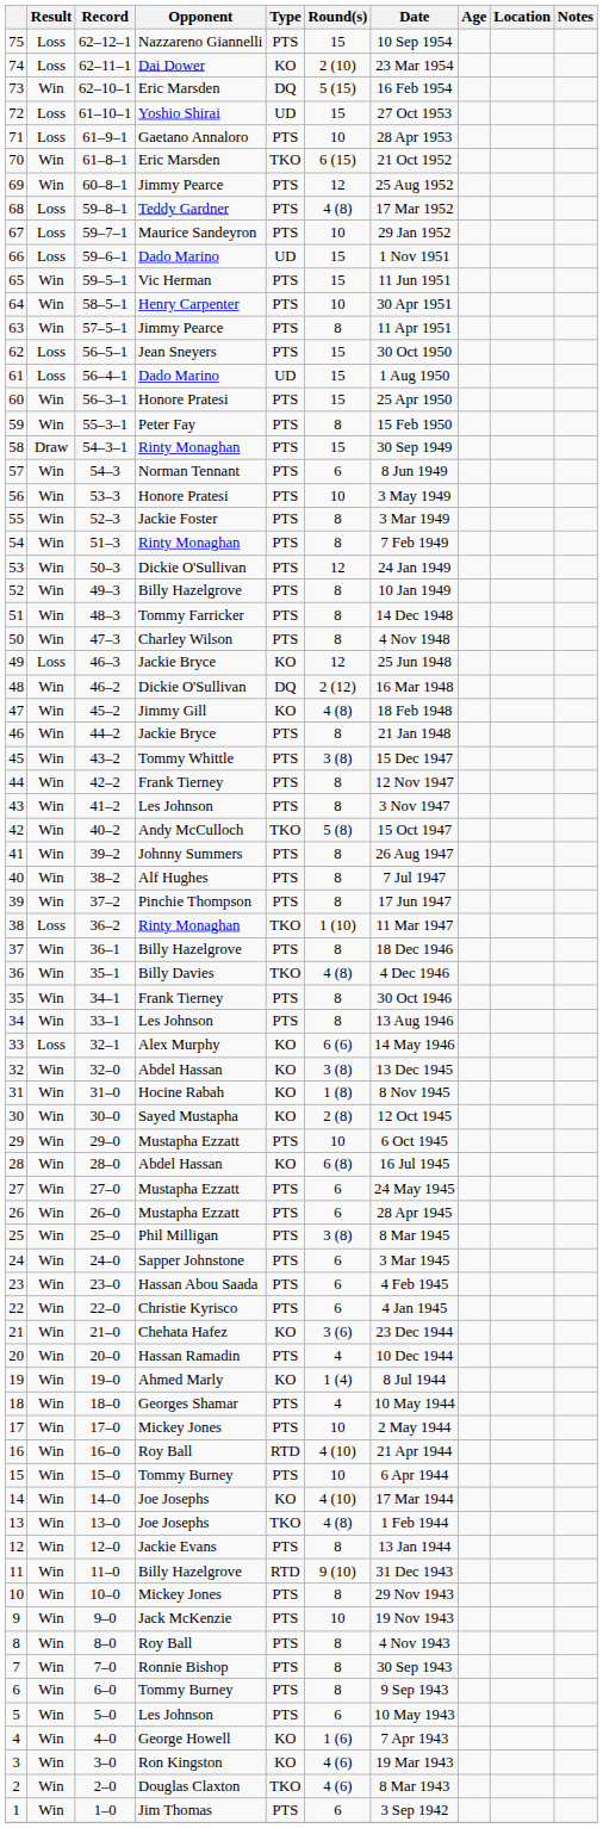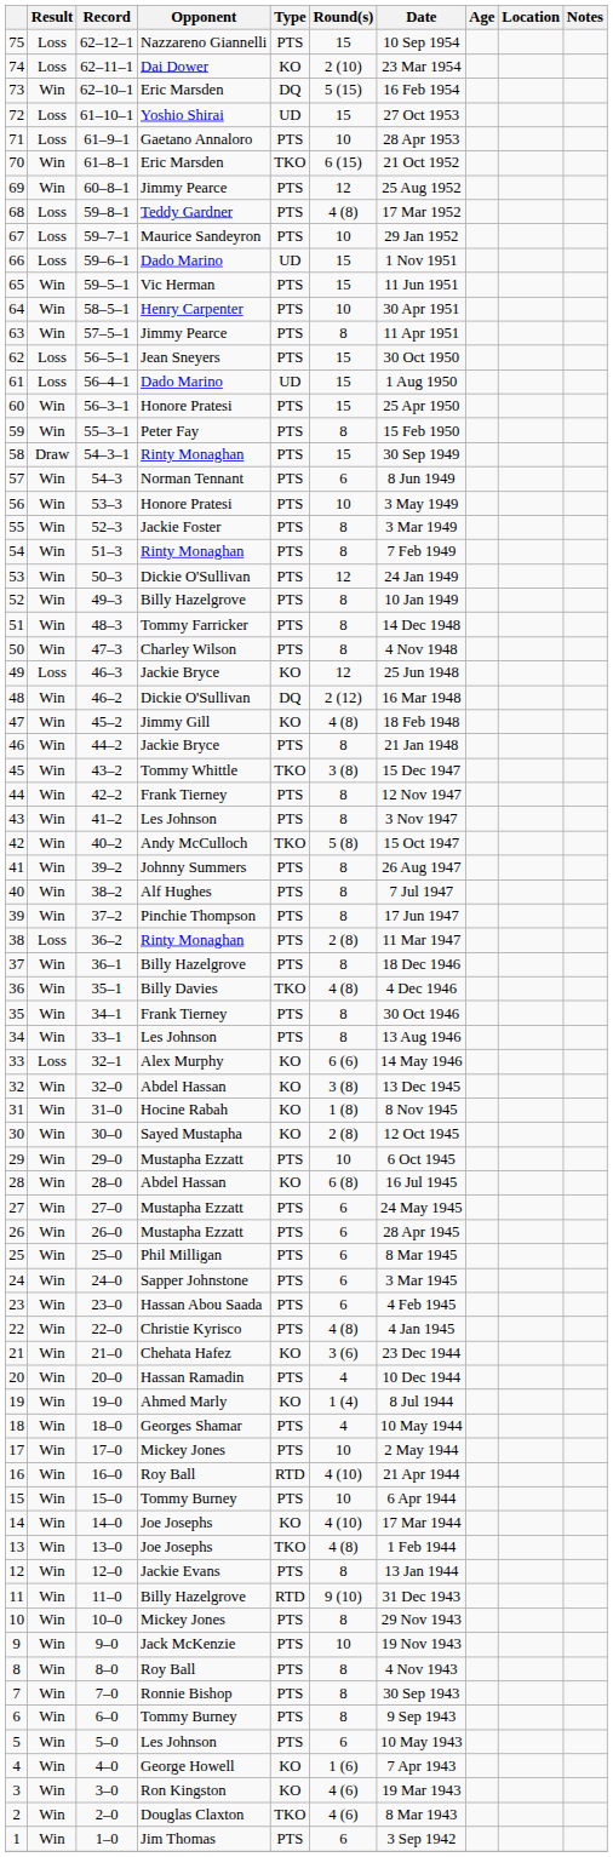 <table class="wikitable" style="text-align:center">
 <tr>
 <th></th>
 <th>Result</th>
 <th>Record</th>
 <th>Opponent</th>
 <th>Type</th>
 <th>Round(s)</th>
 <th>Date</th>
 <th>Age</th>
 <th>Location</th>
 <th>Notes</th>
 </tr>
 <tr>
 <td>75</td>
 <td>Loss</td>
 <td>62–12–1</td>
 <td align=left>Nazzareno Giannelli</td>
 <td>PTS</td>
 <td>15</td>
 <td>10 Sep 1954</td>
 <td style="text-align:left;"></td>
 <td style="text-align:left;"></td>
 <td style="text-align:left;"></td>
 </tr>
 <tr>
 <td>74</td>
 <td>Loss</td>
 <td>62–11–1</td>
 <td align=left><a href='#'>Dai Dower</a></td>
 <td>KO</td>
 <td>2 (10)</td>
 <td>23 Mar 1954</td>
 <td style="text-align:left;"></td>
 <td style="text-align:left;"></td>
 <td></td>
 </tr>
 <tr>
 <td>73</td>
 <td>Win</td>
 <td>62–10–1</td>
 <td align=left>Eric Marsden</td>
 <td>DQ</td>
 <td>5 (15)</td>
 <td>16 Feb 1954</td>
 <td style="text-align:left;"></td>
 <td style="text-align:left;"></td>
 <td style="text-align:left;"></td>
 </tr>
 <tr>
 <td>72</td>
 <td>Loss</td>
 <td>61–10–1</td>
 <td align=left><a href='#'>Yoshio Shirai</a></td>
 <td>UD</td>
 <td>15</td>
 <td>27 Oct 1953</td>
 <td style="text-align:left;"></td>
 <td style="text-align:left;"></td>
 <td style="text-align:left;"></td>
 </tr>
 <tr>
 <td>71</td>
 <td>Loss</td>
 <td>61–9–1</td>
 <td align=left>Gaetano Annaloro</td>
 <td>PTS</td>
 <td>10</td>
 <td>28 Apr 1953</td>
 <td style="text-align:left;"></td>
 <td style="text-align:left;"></td>
 <td></td>
 </tr>
 <tr>
 <td>70</td>
 <td>Win</td>
 <td>61–8–1</td>
 <td align=left>Eric Marsden</td>
 <td>TKO</td>
 <td>6 (15)</td>
 <td>21 Oct 1952</td>
 <td style="text-align:left;"></td>
 <td style="text-align:left;"></td>
 <td style="text-align:left;"></td>
 </tr>
 <tr>
 <td>69</td>
 <td>Win</td>
 <td>60–8–1</td>
 <td align=left>Jimmy Pearce</td>
 <td>PTS</td>
 <td>12</td>
 <td>25 Aug 1952</td>
 <td style="text-align:left;"></td>
 <td style="text-align:left;"></td>
 <td></td>
 </tr>
 <tr>
 <td>68</td>
 <td>Loss</td>
 <td>59–8–1</td>
 <td align=left><a href='#'>Teddy Gardner</a></td>
 <td>PTS</td>
 <td>4 (8)</td>
 <td>17 Mar 1952</td>
 <td style="text-align:left;"></td>
 <td style="text-align:left;"></td>
 <td style="text-align:left;"></td>
 </tr>
 <tr>
 <td>67</td>
 <td>Loss</td>
 <td>59–7–1</td>
 <td align=left>Maurice Sandeyron</td>
 <td>PTS</td>
 <td>10</td>
 <td>29 Jan 1952</td>
 <td style="text-align:left;"></td>
 <td style="text-align:left;"></td>
 <td></td>
 </tr>
 <tr>
 <td>66</td>
 <td>Loss</td>
 <td>59–6–1</td>
 <td align=left><a href='#'>Dado Marino</a></td>
 <td>UD</td>
 <td>15</td>
 <td>1 Nov 1951</td>
 <td style="text-align:left;"></td>
 <td style="text-align:left;"></td>
 <td style="text-align:left;"></td>
 </tr>
 <tr>
 <td>65</td>
 <td>Win</td>
 <td>59–5–1</td>
 <td align=left>Vic Herman</td>
 <td>PTS</td>
 <td>15</td>
 <td>11 Jun 1951</td>
 <td style="text-align:left;"></td>
 <td style="text-align:left;"></td>
 <td style="text-align:left;"></td>
 </tr>
 <tr>
 <td>64</td>
 <td>Win</td>
 <td>58–5–1</td>
 <td align=left><a href='#'>Henry Carpenter</a></td>
 <td>PTS</td>
 <td>10</td>
 <td>30 Apr 1951</td>
 <td style="text-align:left;"></td>
 <td style="text-align:left;"></td>
 <td></td>
 </tr>
 <tr>
 <td>63</td>
 <td>Win</td>
 <td>57–5–1</td>
 <td align=left>Jimmy Pearce</td>
 <td>PTS</td>
 <td>8</td>
 <td>11 Apr 1951</td>
 <td style="text-align:left;"></td>
 <td style="text-align:left;"></td>
 <td></td>
 </tr>
 <tr>
 <td>62</td>
 <td>Loss</td>
 <td>56–5–1</td>
 <td align=left>Jean Sneyers</td>
 <td>PTS</td>
 <td>15</td>
 <td>30 Oct 1950</td>
 <td style="text-align:left;"></td>
 <td style="text-align:left;"></td>
 <td style="text-align:left;"></td>
 </tr>
 <tr>
 <td>61</td>
 <td>Loss</td>
 <td>56–4–1</td>
 <td align=left><a href='#'>Dado Marino</a></td>
 <td>UD</td>
 <td>15</td>
 <td>1 Aug 1950</td>
 <td style="text-align:left;"></td>
 <td style="text-align:left;"></td>
 <td style="text-align:left;"></td>
 </tr>
 <tr>
 <td>60</td>
 <td>Win</td>
 <td>56–3–1</td>
 <td align=left>Honore Pratesi</td>
 <td>PTS</td>
 <td>15</td>
 <td>25 Apr 1950</td>
 <td style="text-align:left;"></td>
 <td style="text-align:left;"></td>
 <td style="text-align:left;"></td>
 </tr>
 <tr>
 <td>59</td>
 <td>Win</td>
 <td>55–3–1</td>
 <td align=left>Peter Fay</td>
 <td>PTS</td>
 <td>8</td>
 <td>15 Feb 1950</td>
 <td style="text-align:left;"></td>
 <td style="text-align:left;"></td>
 <td></td>
 </tr>
 <tr>
 <td>58</td>
 <td>Draw</td>
 <td>54–3–1</td>
 <td align=left><a href='#'>Rinty Monaghan</a></td>
 <td>PTS</td>
 <td>15</td>
 <td>30 Sep 1949</td>
 <td style="text-align:left;"></td>
 <td style="text-align:left;"></td>
 <td style="text-align:left;"></td>
 </tr>
 <tr>
 <td>57</td>
 <td>Win</td>
 <td>54–3</td>
 <td align=left>Norman Tennant</td>
 <td>PTS</td>
 <td>6</td>
 <td>8 Jun 1949</td>
 <td style="text-align:left;"></td>
 <td style="text-align:left;"></td>
 <td></td>
 </tr>
 <tr>
 <td>56</td>
 <td>Win</td>
 <td>53–3</td>
 <td align=left>Honore Pratesi</td>
 <td>PTS</td>
 <td>10</td>
 <td>3 May 1949</td>
 <td style="text-align:left;"></td>
 <td style="text-align:left;"></td>
 <td></td>
 </tr>
 <tr>
 <td>55</td>
 <td>Win</td>
 <td>52–3</td>
 <td align=left>Jackie Foster</td>
 <td>PTS</td>
 <td>8</td>
 <td>3 Mar 1949</td>
 <td style="text-align:left;"></td>
 <td style="text-align:left;"></td>
 <td></td>
 </tr>
 <tr>
 <td>54</td>
 <td>Win</td>
 <td>51–3</td>
 <td align=left><a href='#'>Rinty Monaghan</a></td>
 <td>PTS</td>
 <td>8</td>
 <td>7 Feb 1949</td>
 <td style="text-align:left;"></td>
 <td style="text-align:left;"></td>
 <td></td>
 </tr>
 <tr>
 <td>53</td>
 <td>Win</td>
 <td>50–3</td>
 <td align=left>Dickie O'Sullivan</td>
 <td>PTS</td>
 <td>12</td>
 <td>24 Jan 1949</td>
 <td style="text-align:left;"></td>
 <td style="text-align:left;"></td>
 <td></td>
 </tr>
 <tr>
 <td>52</td>
 <td>Win</td>
 <td>49–3</td>
 <td align=left>Billy Hazelgrove</td>
 <td>PTS</td>
 <td>8</td>
 <td>10 Jan 1949</td>
 <td style="text-align:left;"></td>
 <td style="text-align:left;"></td>
 <td></td>
 </tr>
 <tr>
 <td>51</td>
 <td>Win</td>
 <td>48–3</td>
 <td align=left>Tommy Farricker</td>
 <td>PTS</td>
 <td>8</td>
 <td>14 Dec 1948</td>
 <td style="text-align:left;"></td>
 <td style="text-align:left;"></td>
 <td></td>
 </tr>
 <tr>
 <td>50</td>
 <td>Win</td>
 <td>47–3</td>
 <td align=left>Charley Wilson</td>
 <td>PTS</td>
 <td>8</td>
 <td>4 Nov 1948</td>
 <td style="text-align:left;"></td>
 <td style="text-align:left;"></td>
 <td></td>
 </tr>
 <tr>
 <td>49</td>
 <td>Loss</td>
 <td>46–3</td>
 <td align=left>Jackie Bryce</td>
 <td>KO</td>
 <td>12</td>
 <td>25 Jun 1948</td>
 <td style="text-align:left;"></td>
 <td style="text-align:left;"></td>
 <td></td>
 </tr>
 <tr>
 <td>48</td>
 <td>Win</td>
 <td>46–2</td>
 <td align=left>Dickie O'Sullivan</td>
 <td>DQ</td>
 <td>2 (12)</td>
 <td>16 Mar 1948</td>
 <td style="text-align:left;"></td>
 <td style="text-align:left;"></td>
 <td style="text-align:left;"></td>
 </tr>
 <tr>
 <td>47</td>
 <td>Win</td>
 <td>45–2</td>
 <td align=left>Jimmy Gill</td>
 <td>KO</td>
 <td>4 (8)</td>
 <td>18 Feb 1948</td>
 <td style="text-align:left;"></td>
 <td style="text-align:left;"></td>
 <td></td>
 </tr>
 <tr>
 <td>46</td>
 <td>Win</td>
 <td>44–2</td>
 <td align=left>Jackie Bryce</td>
 <td>PTS</td>
 <td>8</td>
 <td>21 Jan 1948</td>
 <td style="text-align:left;"></td>
 <td style="text-align:left;"></td>
 <td></td>
 </tr>
 <tr>
 <td>45</td>
 <td>Win</td>
 <td>43–2</td>
 <td align=left>Tommy Whittle</td>
-<td>PTS</td>
+<td>TKO</td>
 <td>3 (8)</td>
 <td>15 Dec 1947</td>
 <td style="text-align:left;"></td>
 <td style="text-align:left;"></td>
 <td></td>
 </tr>
 <tr>
 <td>44</td>
 <td>Win</td>
 <td>42–2</td>
 <td align=left>Frank Tierney</td>
 <td>PTS</td>
 <td>8</td>
 <td>12 Nov 1947</td>
 <td style="text-align:left;"></td>
 <td style="text-align:left;"></td>
 <td></td>
 </tr>
 <tr>
 <td>43</td>
 <td>Win</td>
 <td>41–2</td>
 <td align=left>Les Johnson</td>
 <td>PTS</td>
 <td>8</td>
 <td>3 Nov 1947</td>
 <td style="text-align:left;"></td>
 <td style="text-align:left;"></td>
 <td></td>
 </tr>
 <tr>
 <td>42</td>
 <td>Win</td>
 <td>40–2</td>
 <td align=left>Andy McCulloch</td>
 <td>TKO</td>
 <td>5 (8)</td>
 <td>15 Oct 1947</td>
 <td style="text-align:left;"></td>
 <td style="text-align:left;"></td>
 <td></td>
 </tr>
 <tr>
 <td>41</td>
 <td>Win</td>
 <td>39–2</td>
 <td align=left>Johnny Summers</td>
 <td>PTS</td>
 <td>8</td>
 <td>26 Aug 1947</td>
 <td style="text-align:left;"></td>
 <td style="text-align:left;"></td>
 <td></td>
 </tr>
 <tr>
 <td>40</td>
 <td>Win</td>
 <td>38–2</td>
 <td align=left>Alf Hughes</td>
 <td>PTS</td>
 <td>8</td>
 <td>7 Jul 1947</td>
 <td style="text-align:left;"></td>
 <td style="text-align:left;"></td>
 <td></td>
 </tr>
 <tr>
 <td>39</td>
 <td>Win</td>
 <td>37–2</td>
 <td align=left>Pinchie Thompson</td>
 <td>PTS</td>
 <td>8</td>
 <td>17 Jun 1947</td>
 <td style="text-align:left;"></td>
 <td style="text-align:left;"></td>
 <td></td>
 </tr>
 <tr>
 <td>38</td>
 <td>Loss</td>
 <td>36–2</td>
 <td align=left><a href='#'>Rinty Monaghan</a></td>
-<td>TKO</td>
-<td>1 (10)</td>
+<td>PTS</td>
+<td>2 (8)</td>
 <td>11 Mar 1947</td>
 <td style="text-align:left;"></td>
 <td style="text-align:left;"></td>
 <td></td>
 </tr>
 <tr>
 <td>37</td>
 <td>Win</td>
 <td>36–1</td>
 <td align=left>Billy Hazelgrove</td>
 <td>PTS</td>
 <td>8</td>
 <td>18 Dec 1946</td>
 <td style="text-align:left;"></td>
 <td style="text-align:left;"></td>
 <td></td>
 </tr>
 <tr>
 <td>36</td>
 <td>Win</td>
 <td>35–1</td>
 <td align=left>Billy Davies</td>
 <td>TKO</td>
 <td>4 (8)</td>
 <td>4 Dec 1946</td>
 <td style="text-align:left;"></td>
 <td style="text-align:left;"></td>
 <td></td>
 </tr>
 <tr>
 <td>35</td>
 <td>Win</td>
 <td>34–1</td>
 <td align=left>Frank Tierney</td>
 <td>PTS</td>
 <td>8</td>
 <td>30 Oct 1946</td>
 <td style="text-align:left;"></td>
 <td style="text-align:left;"></td>
 <td></td>
 </tr>
 <tr>
 <td>34</td>
 <td>Win</td>
 <td>33–1</td>
 <td align=left>Les Johnson</td>
 <td>PTS</td>
 <td>8</td>
 <td>13 Aug 1946</td>
 <td style="text-align:left;"></td>
 <td style="text-align:left;"></td>
 <td></td>
 </tr>
 <tr>
 <td>33</td>
 <td>Loss</td>
 <td>32–1</td>
 <td align=left>Alex Murphy</td>
 <td>KO</td>
 <td>6 (6)</td>
 <td>14 May 1946</td>
 <td style="text-align:left;"></td>
 <td style="text-align:left;"></td>
 <td></td>
 </tr>
 <tr>
 <td>32</td>
 <td>Win</td>
 <td>32–0</td>
 <td align=left>Abdel Hassan</td>
 <td>KO</td>
 <td>3 (8)</td>
 <td>13 Dec 1945</td>
 <td style="text-align:left;"></td>
 <td style="text-align:left;"></td>
 <td></td>
 </tr>
 <tr>
 <td>31</td>
 <td>Win</td>
 <td>31–0</td>
 <td align=left>Hocine Rabah</td>
 <td>KO</td>
 <td>1 (8)</td>
 <td>8 Nov 1945</td>
 <td style="text-align:left;"></td>
 <td style="text-align:left;"></td>
 <td></td>
 </tr>
 <tr>
 <td>30</td>
 <td>Win</td>
 <td>30–0</td>
 <td align=left>Sayed Mustapha</td>
 <td>KO</td>
 <td>2 (8)</td>
 <td>12 Oct 1945</td>
 <td style="text-align:left;"></td>
 <td style="text-align:left;"></td>
 <td></td>
 </tr>
 <tr>
 <td>29</td>
 <td>Win</td>
 <td>29–0</td>
 <td align=left>Mustapha Ezzatt</td>
 <td>PTS</td>
 <td>10</td>
 <td>6 Oct 1945</td>
 <td style="text-align:left;"></td>
 <td style="text-align:left;"></td>
 <td></td>
 </tr>
 <tr>
 <td>28</td>
 <td>Win</td>
 <td>28–0</td>
 <td align=left>Abdel Hassan</td>
 <td>KO</td>
 <td>6 (8)</td>
 <td>16 Jul 1945</td>
 <td style="text-align:left;"></td>
 <td style="text-align:left;"></td>
 <td></td>
 </tr>
 <tr>
 <td>27</td>
 <td>Win</td>
 <td>27–0</td>
 <td align=left>Mustapha Ezzatt</td>
 <td>PTS</td>
 <td>6</td>
 <td>24 May 1945</td>
 <td style="text-align:left;"></td>
 <td style="text-align:left;"></td>
 <td></td>
 </tr>
 <tr>
 <td>26</td>
 <td>Win</td>
 <td>26–0</td>
 <td align=left>Mustapha Ezzatt</td>
 <td>PTS</td>
 <td>6</td>
 <td>28 Apr 1945</td>
 <td style="text-align:left;"></td>
 <td style="text-align:left;"></td>
 <td></td>
 </tr>
 <tr>
 <td>25</td>
 <td>Win</td>
 <td>25–0</td>
 <td align=left>Phil Milligan</td>
 <td>PTS</td>
-<td>3 (8)</td>
+<td>6</td>
 <td>8 Mar 1945</td>
 <td style="text-align:left;"></td>
 <td style="text-align:left;"></td>
 <td></td>
 </tr>
 <tr>
 <td>24</td>
 <td>Win</td>
 <td>24–0</td>
 <td align=left>Sapper Johnstone</td>
 <td>PTS</td>
 <td>6</td>
 <td>3 Mar 1945</td>
 <td style="text-align:left;"></td>
 <td style="text-align:left;"></td>
 <td></td>
 </tr>
 <tr>
 <td>23</td>
 <td>Win</td>
 <td>23–0</td>
 <td align=left>Hassan Abou Saada</td>
 <td>PTS</td>
 <td>6</td>
 <td>4 Feb 1945</td>
 <td style="text-align:left;"></td>
 <td style="text-align:left;"></td>
 <td></td>
 </tr>
 <tr>
 <td>22</td>
 <td>Win</td>
 <td>22–0</td>
 <td align=left>Christie Kyrisco</td>
 <td>PTS</td>
-<td>6</td>
+<td>4 (8)</td>
 <td>4 Jan 1945</td>
 <td style="text-align:left;"></td>
 <td style="text-align:left;"></td>
 <td></td>
 </tr>
 <tr>
 <td>21</td>
 <td>Win</td>
 <td>21–0</td>
 <td align=left>Chehata Hafez</td>
 <td>KO</td>
 <td>3 (6)</td>
 <td>23 Dec 1944</td>
 <td style="text-align:left;"></td>
 <td style="text-align:left;"></td>
 <td></td>
 </tr>
 <tr>
 <td>20</td>
 <td>Win</td>
 <td>20–0</td>
 <td align=left>Hassan Ramadin</td>
 <td>PTS</td>
 <td>4</td>
 <td>10 Dec 1944</td>
 <td style="text-align:left;"></td>
 <td style="text-align:left;"></td>
 <td></td>
 </tr>
 <tr>
 <td>19</td>
 <td>Win</td>
 <td>19–0</td>
 <td align=left>Ahmed Marly</td>
 <td>KO</td>
 <td>1 (4)</td>
 <td>8 Jul 1944</td>
 <td style="text-align:left;"></td>
 <td style="text-align:left;"></td>
 <td></td>
 </tr>
 <tr>
 <td>18</td>
 <td>Win</td>
 <td>18–0</td>
 <td align=left>Georges Shamar</td>
 <td>PTS</td>
 <td>4</td>
 <td>10 May 1944</td>
 <td style="text-align:left;"></td>
 <td style="text-align:left;"></td>
 <td></td>
 </tr>
 <tr>
 <td>17</td>
 <td>Win</td>
 <td>17–0</td>
 <td align=left>Mickey Jones</td>
 <td>PTS</td>
 <td>10</td>
 <td>2 May 1944</td>
 <td style="text-align:left;"></td>
 <td style="text-align:left;"></td>
 <td></td>
 </tr>
 <tr>
 <td>16</td>
 <td>Win</td>
 <td>16–0</td>
 <td align=left>Roy Ball</td>
 <td>RTD</td>
 <td>4 (10)</td>
 <td>21 Apr 1944</td>
 <td style="text-align:left;"></td>
 <td style="text-align:left;"></td>
 <td></td>
 </tr>
 <tr>
 <td>15</td>
 <td>Win</td>
 <td>15–0</td>
 <td align=left>Tommy Burney</td>
 <td>PTS</td>
 <td>10</td>
 <td>6 Apr 1944</td>
 <td style="text-align:left;"></td>
 <td style="text-align:left;"></td>
 <td></td>
 </tr>
 <tr>
 <td>14</td>
 <td>Win</td>
 <td>14–0</td>
 <td align=left>Joe Josephs</td>
 <td>KO</td>
 <td>4 (10)</td>
 <td>17 Mar 1944</td>
 <td style="text-align:left;"></td>
 <td style="text-align:left;"></td>
 <td></td>
 </tr>
 <tr>
 <td>13</td>
 <td>Win</td>
 <td>13–0</td>
 <td align=left>Joe Josephs</td>
 <td>TKO</td>
 <td>4 (8)</td>
 <td>1 Feb 1944</td>
 <td style="text-align:left;"></td>
 <td style="text-align:left;"></td>
 <td></td>
 </tr>
 <tr>
 <td>12</td>
 <td>Win</td>
 <td>12–0</td>
 <td align=left>Jackie Evans</td>
 <td>PTS</td>
 <td>8</td>
 <td>13 Jan 1944</td>
 <td style="text-align:left;"></td>
 <td style="text-align:left;"></td>
 <td></td>
 </tr>
 <tr>
 <td>11</td>
 <td>Win</td>
 <td>11–0</td>
 <td align=left>Billy Hazelgrove</td>
 <td>RTD</td>
 <td>9 (10)</td>
 <td>31 Dec 1943</td>
 <td style="text-align:left;"></td>
 <td style="text-align:left;"></td>
 <td></td>
 </tr>
 <tr>
 <td>10</td>
 <td>Win</td>
 <td>10–0</td>
 <td align=left>Mickey Jones</td>
 <td>PTS</td>
 <td>8</td>
 <td>29 Nov 1943</td>
 <td style="text-align:left;"></td>
 <td style="text-align:left;"></td>
 <td></td>
 </tr>
 <tr>
 <td>9</td>
 <td>Win</td>
 <td>9–0</td>
 <td align=left>Jack McKenzie</td>
 <td>PTS</td>
 <td>10</td>
 <td>19 Nov 1943</td>
 <td style="text-align:left;"></td>
 <td style="text-align:left;"></td>
 <td></td>
 </tr>
 <tr>
 <td>8</td>
 <td>Win</td>
 <td>8–0</td>
 <td align=left>Roy Ball</td>
 <td>PTS</td>
 <td>8</td>
 <td>4 Nov 1943</td>
 <td style="text-align:left;"></td>
 <td style="text-align:left;"></td>
 <td></td>
 </tr>
 <tr>
 <td>7</td>
 <td>Win</td>
 <td>7–0</td>
 <td align=left>Ronnie Bishop</td>
 <td>PTS</td>
 <td>8</td>
 <td>30 Sep 1943</td>
 <td style="text-align:left;"></td>
 <td style="text-align:left;"></td>
 <td></td>
 </tr>
 <tr>
 <td>6</td>
 <td>Win</td>
 <td>6–0</td>
 <td align=left>Tommy Burney</td>
 <td>PTS</td>
 <td>8</td>
 <td>9 Sep 1943</td>
 <td style="text-align:left;"></td>
 <td style="text-align:left;"></td>
 <td></td>
 </tr>
 <tr>
 <td>5</td>
 <td>Win</td>
 <td>5–0</td>
 <td align=left>Les Johnson</td>
 <td>PTS</td>
 <td>6</td>
 <td>10 May 1943</td>
 <td style="text-align:left;"></td>
 <td style="text-align:left;"></td>
 <td></td>
 </tr>
 <tr>
 <td>4</td>
 <td>Win</td>
 <td>4–0</td>
 <td align=left>George Howell</td>
 <td>KO</td>
 <td>1 (6)</td>
 <td>7 Apr 1943</td>
 <td style="text-align:left;"></td>
 <td style="text-align:left;"></td>
 <td></td>
 </tr>
 <tr>
 <td>3</td>
 <td>Win</td>
 <td>3–0</td>
 <td align=left>Ron Kingston</td>
 <td>KO</td>
 <td>4 (6)</td>
 <td>19 Mar 1943</td>
 <td style="text-align:left;"></td>
 <td style="text-align:left;"></td>
 <td></td>
 </tr>
 <tr>
 <td>2</td>
 <td>Win</td>
 <td>2–0</td>
 <td align=left>Douglas Claxton</td>
 <td>TKO</td>
 <td>4 (6)</td>
 <td>8 Mar 1943</td>
 <td style="text-align:left;"></td>
 <td style="text-align:left;"></td>
 <td></td>
 </tr>
 <tr>
 <td>1</td>
 <td>Win</td>
 <td>1–0</td>
 <td align=left>Jim Thomas</td>
 <td>PTS</td>
 <td>6</td>
 <td>3 Sep 1942</td>
 <td style="text-align:left;"></td>
 <td style="text-align:left;"></td>
 <td></td>
 </tr>
 <tr>
 </tr>
 </table>
